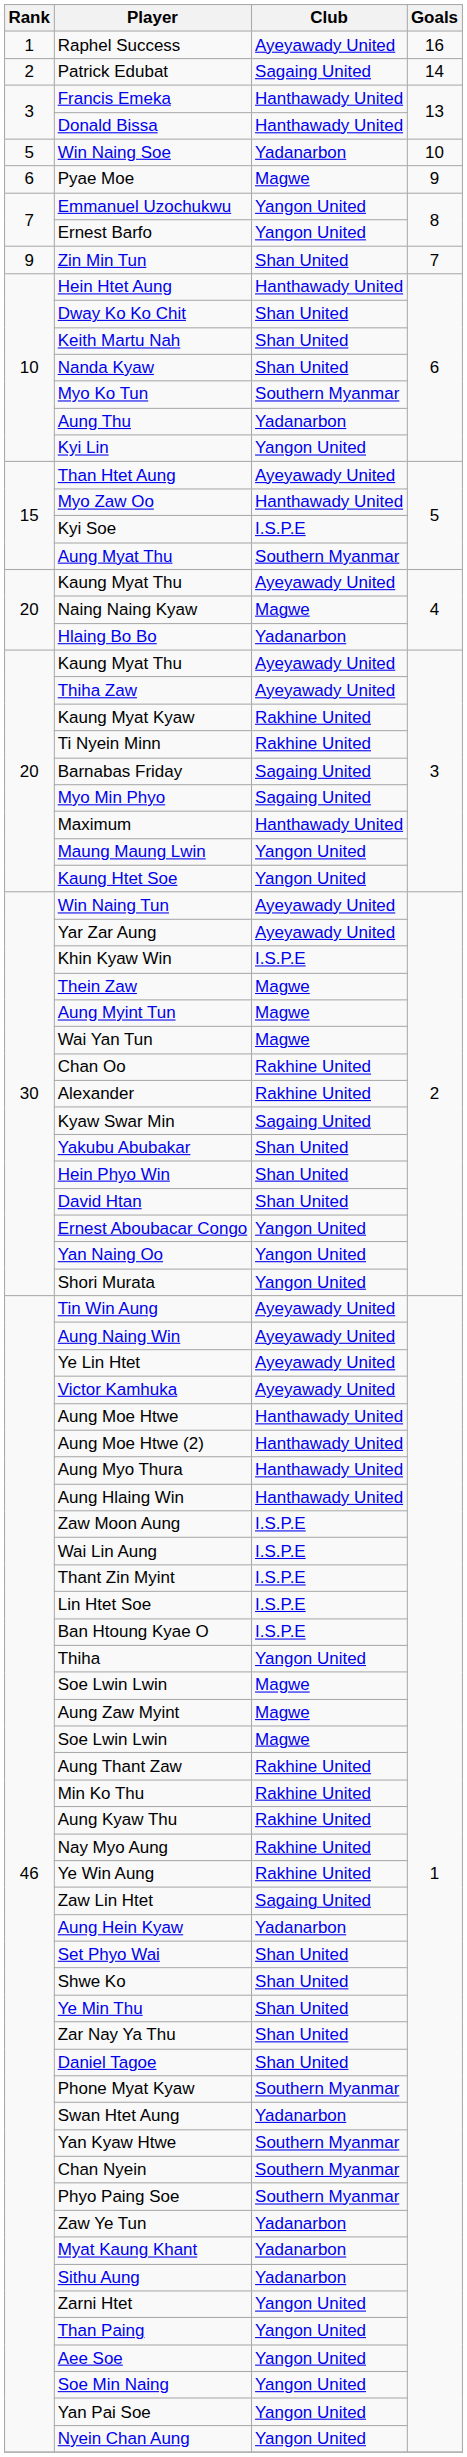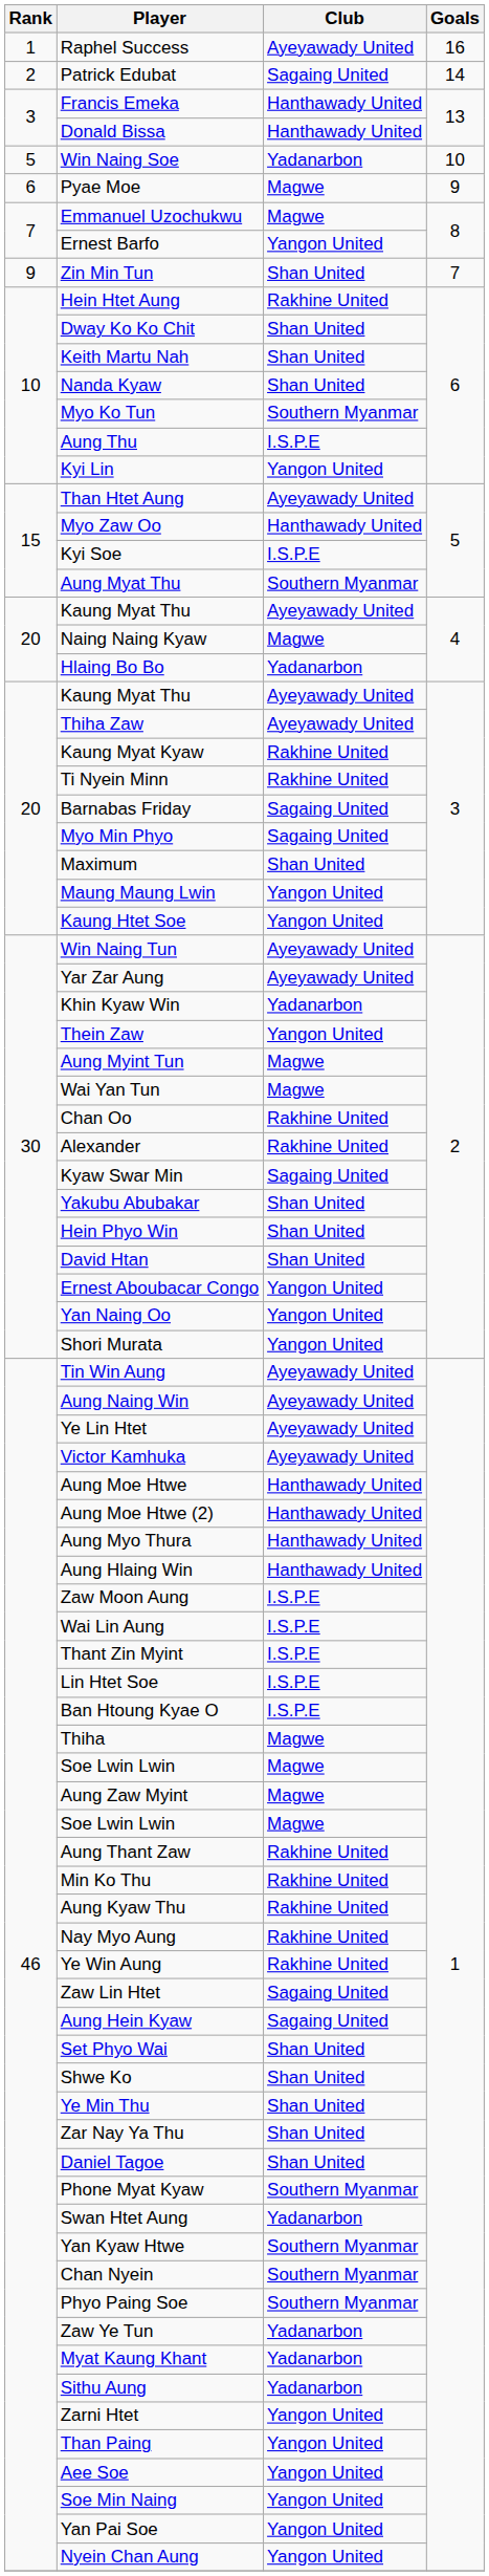 <table class="wikitable" style="text-align:center">
 <tr>
 <th>Rank</th>
 <th>Player</th>
 <th>Club</th>
 <th>Goals</th>
 </tr>
 <tr>
 <td>1</td>
 <td align="left"> Raphel Success</td>
 <td align="left"><a href='#'>Ayeyawady United</a></td>
 <td>16</td>
 </tr>
 <tr>
 <td>2</td>
 <td align="left"> Patrick Edubat</td>
 <td align="left"><a href='#'>Sagaing United</a></td>
 <td>14</td>
 </tr>
 <tr>
 <td rowspan="2">3</td>
 <td align="left"> <a href='#'>Francis Emeka</a></td>
 <td align="left"><a href='#'>Hanthawady United</a></td>
 <td rowspan="2">13</td>
 </tr>
 <tr>
 <td align="left"> <a href='#'>Donald Bissa</a></td>
 <td align="left"><a href='#'>Hanthawady United</a></td>
 </tr>
 <tr>
 <td>5</td>
 <td align="left"> <a href='#'>Win Naing Soe</a></td>
 <td align="left"><a href='#'>Yadanarbon</a></td>
 <td>10</td>
 </tr>
 <tr>
 <td>6</td>
 <td align="left"> Pyae Moe</td>
 <td align="left"><a href='#'>Magwe</a></td>
 <td>9</td>
 </tr>
 <tr>
 <td rowspan="2">7</td>
 <td align="left"> <a href='#'>Emmanuel Uzochukwu</a></td>
-<td align="left"><a href='#'>Yangon United</a></td>
+<td align="left"><a href='#'>Magwe</a></td>
 <td rowspan="2">8</td>
 </tr>
 <tr>
 <td align="left"> Ernest Barfo</td>
 <td align="left"><a href='#'>Yangon United</a></td>
 </tr>
 <tr>
 <td>9</td>
 <td align="left"> <a href='#'>Zin Min Tun</a></td>
 <td align="left"><a href='#'>Shan United</a></td>
 <td>7</td>
 </tr>
 <tr>
 <td rowspan="7">10</td>
 <td align="left"> <a href='#'>Hein Htet Aung</a></td>
-<td align="left"><a href='#'>Hanthawady United</a></td>
+<td align="left"><a href='#'>Rakhine United</a></td>
 <td rowspan="7">6</td>
 </tr>
 <tr>
 <td align="left"> <a href='#'>Dway Ko Ko Chit</a></td>
 <td align="left"><a href='#'>Shan United</a></td>
 </tr>
 <tr>
 <td align="left"> <a href='#'>Keith Martu Nah</a></td>
 <td align="left"><a href='#'>Shan United</a></td>
 </tr>
 <tr>
 <td align="left"> <a href='#'>Nanda Kyaw</a></td>
 <td align="left"><a href='#'>Shan United</a></td>
 </tr>
 <tr>
 <td align="left"> <a href='#'>Myo Ko Tun</a></td>
 <td align="left"><a href='#'>Southern Myanmar</a></td>
 </tr>
 <tr>
 <td align="left"> <a href='#'>Aung Thu</a></td>
-<td align="left"><a href='#'>Yadanarbon</a></td>
+<td align="left"><a href='#'>I.S.P.E</a></td>
 </tr>
 <tr>
 <td align="left"> <a href='#'>Kyi Lin</a></td>
 <td align="left"><a href='#'>Yangon United</a></td>
 </tr>
 <tr>
 <td rowspan="4">15</td>
 <td align="left"> <a href='#'>Than Htet Aung</a></td>
 <td align="left"><a href='#'>Ayeyawady United</a></td>
 <td rowspan="4">5</td>
 </tr>
 <tr>
 <td align="left"> <a href='#'>Myo Zaw Oo</a></td>
 <td align="left"><a href='#'>Hanthawady United</a></td>
 </tr>
 <tr>
 <td align="left"> Kyi Soe</td>
 <td align="left"><a href='#'>I.S.P.E</a></td>
 </tr>
 <tr>
 <td align="left"> <a href='#'>Aung Myat Thu</a></td>
 <td align="left"><a href='#'>Southern Myanmar</a></td>
 </tr>
 <tr>
 <td rowspan="3">20</td>
 <td align="left"> Kaung Myat Thu</td>
 <td align="left"><a href='#'>Ayeyawady United</a></td>
 <td rowspan="3">4</td>
 </tr>
 <tr>
 <td align="left"> Naing Naing Kyaw</td>
 <td align="left"><a href='#'>Magwe</a></td>
 </tr>
 <tr>
 <td align="left"> <a href='#'>Hlaing Bo Bo</a></td>
 <td align="left"><a href='#'>Yadanarbon</a></td>
 </tr>
 <tr>
 <td rowspan="9">20</td>
 <td align="left"> Kaung Myat Thu</td>
 <td align="left"><a href='#'>Ayeyawady United</a></td>
 <td rowspan="9">3</td>
 </tr>
 <tr>
 <td align="left"> <a href='#'>Thiha Zaw</a></td>
 <td align="left"><a href='#'>Ayeyawady United</a></td>
 </tr>
 <tr>
 <td align="left"> Kaung Myat Kyaw</td>
 <td align="left"><a href='#'>Rakhine United</a></td>
 </tr>
 <tr>
 <td align="left"> Ti Nyein Minn</td>
 <td align="left"><a href='#'>Rakhine United</a></td>
 </tr>
 <tr>
 <td align="left"> Barnabas Friday</td>
 <td align="left"><a href='#'>Sagaing United</a></td>
 </tr>
 <tr>
 <td align="left"> <a href='#'>Myo Min Phyo</a></td>
 <td align="left"><a href='#'>Sagaing United</a></td>
 </tr>
 <tr>
 <td align="left"> Maximum</td>
-<td align="left"><a href='#'>Hanthawady United</a></td>
+<td align="left"><a href='#'>Shan United</a></td>
 </tr>
 <tr>
 <td align="left"> <a href='#'>Maung Maung Lwin</a></td>
 <td align="left"><a href='#'>Yangon United</a></td>
 </tr>
 <tr>
 <td align="left"> <a href='#'>Kaung Htet Soe</a></td>
 <td align="left"><a href='#'>Yangon United</a></td>
 </tr>
 <tr>
 <td rowspan="15">30</td>
 <td align="left"> <a href='#'>Win Naing Tun</a></td>
 <td align="left"><a href='#'>Ayeyawady United</a></td>
 <td rowspan="15">2</td>
 </tr>
 <tr>
 <td align="left"> Yar Zar Aung</td>
 <td align="left"><a href='#'>Ayeyawady United</a></td>
 </tr>
 <tr>
 <td align="left"> Khin Kyaw Win</td>
-<td align="left"><a href='#'>I.S.P.E</a></td>
+<td align="left"><a href='#'>Yadanarbon</a></td>
 </tr>
 <tr>
 <td align="left"> <a href='#'>Thein Zaw</a></td>
-<td align="left"><a href='#'>Magwe</a></td>
+<td align="left"><a href='#'>Yangon United</a></td>
 </tr>
 <tr>
 <td align="left"> <a href='#'>Aung Myint Tun</a></td>
 <td align="left"><a href='#'>Magwe</a></td>
 </tr>
 <tr>
 <td align="left"> Wai Yan Tun</td>
 <td align="left"><a href='#'>Magwe</a></td>
 </tr>
 <tr>
 <td align="left"> Chan Oo</td>
 <td align="left"><a href='#'>Rakhine United</a></td>
 </tr>
 <tr>
 <td align="left"> Alexander</td>
 <td align="left"><a href='#'>Rakhine United</a></td>
 </tr>
 <tr>
 <td align="left"> Kyaw Swar Min</td>
 <td align="left"><a href='#'>Sagaing United</a></td>
 </tr>
 <tr>
 <td align="left"> <a href='#'>Yakubu Abubakar</a></td>
 <td align="left"><a href='#'>Shan United</a></td>
 </tr>
 <tr>
 <td align="left"> <a href='#'>Hein Phyo Win</a></td>
 <td align="left"><a href='#'>Shan United</a></td>
 </tr>
 <tr>
 <td align="left"> <a href='#'>David Htan</a></td>
 <td align="left"><a href='#'>Shan United</a></td>
 </tr>
 <tr>
 <td align="left"> <a href='#'>Ernest Aboubacar Congo</a></td>
 <td align="left"><a href='#'>Yangon United</a></td>
 </tr>
 <tr>
 <td align="left"> <a href='#'>Yan Naing Oo</a></td>
 <td align="left"><a href='#'>Yangon United</a></td>
 </tr>
 <tr>
 <td align="left"> Shori Murata</td>
 <td align="left"><a href='#'>Yangon United</a></td>
 </tr>
 <tr>
 <td rowspan="43">46</td>
 <td align="left"> <a href='#'>Tin Win Aung</a></td>
 <td align="left"><a href='#'>Ayeyawady United</a></td>
 <td rowspan="43">1</td>
 </tr>
 <tr>
 <td align="left"> <a href='#'>Aung Naing Win</a></td>
 <td align="left"><a href='#'>Ayeyawady United</a></td>
 </tr>
 <tr>
 <td align="left"> Ye Lin Htet</td>
 <td align="left"><a href='#'>Ayeyawady United</a></td>
 </tr>
 <tr>
 <td align="left"> <a href='#'>Victor Kamhuka</a></td>
 <td align="left"><a href='#'>Ayeyawady United</a></td>
 </tr>
 <tr>
 <td align="left"> Aung Moe Htwe</td>
 <td align="left"><a href='#'>Hanthawady United</a></td>
 </tr>
 <tr>
 <td align="left"> Aung Moe Htwe (2)</td>
 <td align="left"><a href='#'>Hanthawady United</a></td>
 </tr>
 <tr>
 <td align="left"> Aung Myo Thura</td>
 <td align="left"><a href='#'>Hanthawady United</a></td>
 </tr>
 <tr>
 <td align="left"> Aung Hlaing Win</td>
 <td align="left"><a href='#'>Hanthawady United</a></td>
 </tr>
 <tr>
 <td align="left"> Zaw Moon Aung</td>
 <td align="left"><a href='#'>I.S.P.E</a></td>
 </tr>
 <tr>
 <td align="left"> Wai Lin Aung</td>
 <td align="left"><a href='#'>I.S.P.E</a></td>
 </tr>
 <tr>
 <td align="left"> Thant Zin Myint</td>
 <td align="left"><a href='#'>I.S.P.E</a></td>
 </tr>
 <tr>
 <td align="left"> Lin Htet Soe</td>
 <td align="left"><a href='#'>I.S.P.E</a></td>
 </tr>
 <tr>
 <td align="left"> Ban Htoung Kyae O</td>
 <td align="left"><a href='#'>I.S.P.E</a></td>
 </tr>
 <tr>
 <td align="left"> Thiha</td>
-<td align="left"><a href='#'>Yangon United</a></td>
+<td align="left"><a href='#'>Magwe</a></td>
 </tr>
 <tr>
 <td align="left"> Soe Lwin Lwin</td>
 <td align="left"><a href='#'>Magwe</a></td>
 </tr>
 <tr>
 <td align="left"> Aung Zaw Myint</td>
 <td align="left"><a href='#'>Magwe</a></td>
 </tr>
 <tr>
 <td align="left"> Soe Lwin Lwin</td>
 <td align="left"><a href='#'>Magwe</a></td>
 </tr>
 <tr>
 <td align="left"> Aung Thant Zaw</td>
 <td align="left"><a href='#'>Rakhine United</a></td>
 </tr>
 <tr>
 <td align="left"> Min Ko Thu</td>
 <td align="left"><a href='#'>Rakhine United</a></td>
 </tr>
 <tr>
 <td align="left"> Aung Kyaw Thu</td>
 <td align="left"><a href='#'>Rakhine United</a></td>
 </tr>
 <tr>
 <td align="left"> Nay Myo Aung</td>
 <td align="left"><a href='#'>Rakhine United</a></td>
 </tr>
 <tr>
 <td align="left"> Ye Win Aung</td>
 <td align="left"><a href='#'>Rakhine United</a></td>
 </tr>
 <tr>
 <td align="left"> Zaw Lin Htet</td>
 <td align="left"><a href='#'>Sagaing United</a></td>
 </tr>
 <tr>
 <td align="left"> <a href='#'>Aung Hein Kyaw</a></td>
-<td align="left"><a href='#'>Yadanarbon</a></td>
+<td align="left"><a href='#'>Sagaing United</a></td>
 </tr>
 <tr>
 <td align="left"> <a href='#'>Set Phyo Wai</a></td>
 <td align="left"><a href='#'>Shan United</a></td>
 </tr>
 <tr>
 <td align="left"> Shwe Ko</td>
 <td align="left"><a href='#'>Shan United</a></td>
 </tr>
 <tr>
 <td align="left"> <a href='#'>Ye Min Thu</a></td>
 <td align="left"><a href='#'>Shan United</a></td>
 </tr>
 <tr>
 <td align="left"> Zar Nay Ya Thu</td>
 <td align="left"><a href='#'>Shan United</a></td>
 </tr>
 <tr>
 <td align="left"> <a href='#'>Daniel Tagoe</a></td>
 <td align="left"><a href='#'>Shan United</a></td>
 </tr>
 <tr>
 <td align="left"> Phone Myat Kyaw</td>
 <td align="left"><a href='#'>Southern Myanmar</a></td>
 </tr>
 <tr>
 <td align="left"> Swan Htet Aung</td>
 <td align="left"><a href='#'>Yadanarbon</a></td>
 </tr>
 <tr>
 <td align="left"> Yan Kyaw Htwe</td>
 <td align="left"><a href='#'>Southern Myanmar</a></td>
 </tr>
 <tr>
 <td align="left"> Chan Nyein</td>
 <td align="left"><a href='#'>Southern Myanmar</a></td>
 </tr>
 <tr>
 <td align="left"> Phyo Paing Soe</td>
 <td align="left"><a href='#'>Southern Myanmar</a></td>
 </tr>
 <tr>
 <td align="left"> Zaw Ye Tun</td>
 <td align="left"><a href='#'>Yadanarbon</a></td>
 </tr>
 <tr>
 <td align="left"> <a href='#'>Myat Kaung Khant</a></td>
 <td align="left"><a href='#'>Yadanarbon</a></td>
 </tr>
 <tr>
 <td align="left"> <a href='#'>Sithu Aung</a></td>
 <td align="left"><a href='#'>Yadanarbon</a></td>
 </tr>
 <tr>
 <td align="left"> Zarni Htet</td>
 <td align="left"><a href='#'>Yangon United</a></td>
 </tr>
 <tr>
 <td align="left"> <a href='#'>Than Paing</a></td>
 <td align="left"><a href='#'>Yangon United</a></td>
 </tr>
 <tr>
 <td align="left"> <a href='#'>Aee Soe</a></td>
 <td align="left"><a href='#'>Yangon United</a></td>
 </tr>
 <tr>
 <td align="left"> <a href='#'>Soe Min Naing</a></td>
 <td align="left"><a href='#'>Yangon United</a></td>
 </tr>
 <tr>
 <td align="left"> Yan Pai Soe</td>
 <td align="left"><a href='#'>Yangon United</a></td>
 </tr>
 <tr>
 <td align="left"> <a href='#'>Nyein Chan Aung</a></td>
 <td align="left"><a href='#'>Yangon United</a></td>
 </tr>
 <tr>
 </tr>
 </table>
